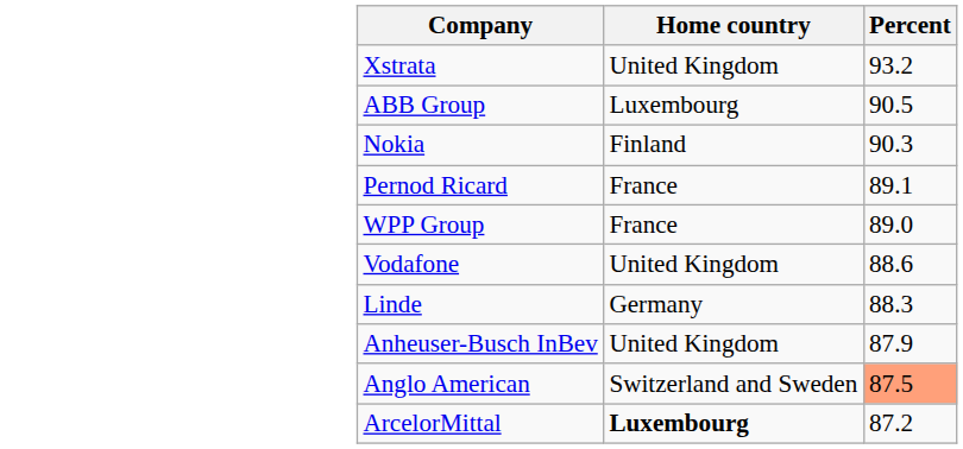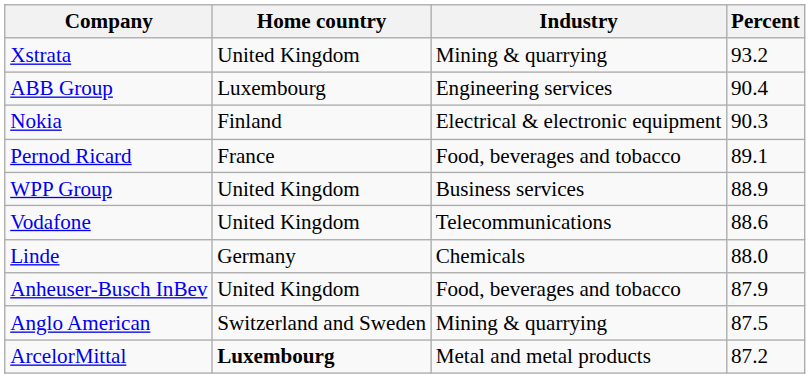 <table class="wikitable" style="float:right;">
 <tr>
 <th>Company</th>
 <th>Home country</th>
+<th>Industry</th>
 <th>Percent</th>
 </tr>
 <tr>
 <td><a href='#'>Xstrata</a></td>
 <td>United Kingdom</td>
+<td>Mining & quarrying</td>
 <td>93.2</td>
 </tr>
 <tr>
 <td><a href='#'>ABB Group</a></td>
 <td>Luxembourg</td>
-<td>90.5</td>
+<td>Engineering services</td>
+<td>90.4</td>
 </tr>
 <tr>
 <td><a href='#'>Nokia</a></td>
 <td>Finland</td>
+<td>Electrical & electronic equipment</td>
 <td>90.3</td>
 </tr>
 <tr>
 <td><a href='#'>Pernod Ricard</a></td>
 <td>France</td>
+<td>Food, beverages and tobacco</td>
 <td>89.1</td>
 </tr>
 <tr>
 <td><a href='#'>WPP Group</a></td>
-<td>France</td>
-<td>89.0</td>
+<td>United Kingdom</td>
+<td>Business services</td>
+<td>88.9</td>
 </tr>
 <tr>
 <td><a href='#'>Vodafone</a></td>
 <td>United Kingdom</td>
+<td>Telecommunications</td>
 <td>88.6</td>
 </tr>
 <tr>
 <td><a href='#'>Linde</a></td>
 <td>Germany</td>
-<td>88.3</td>
+<td>Chemicals</td>
+<td>88.0</td>
 </tr>
 <tr>
 <td><a href='#'>Anheuser-Busch InBev</a></td>
 <td>United Kingdom</td>
+<td>Food, beverages and tobacco</td>
 <td>87.9</td>
 </tr>
 <tr>
 <td><a href='#'>Anglo American</a></td>
 <td>Switzerland and Sweden</td>
-<td style="background: lightsalmon;">87.5</td>
+<td>Mining & quarrying</td>
+<td>87.5</td>
 </tr>
 <tr>
 <td><a href='#'>ArcelorMittal</a></td>
 <td><strong>Luxembourg</strong></td>
+<td>Metal and metal products</td>
 <td>87.2</td>
 </tr>
 </table>
